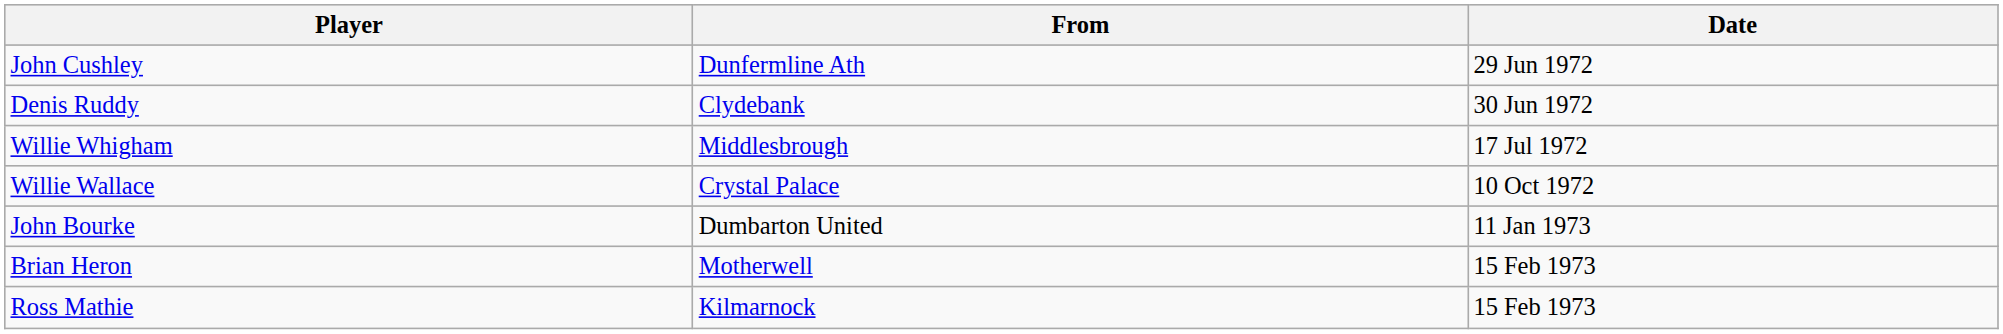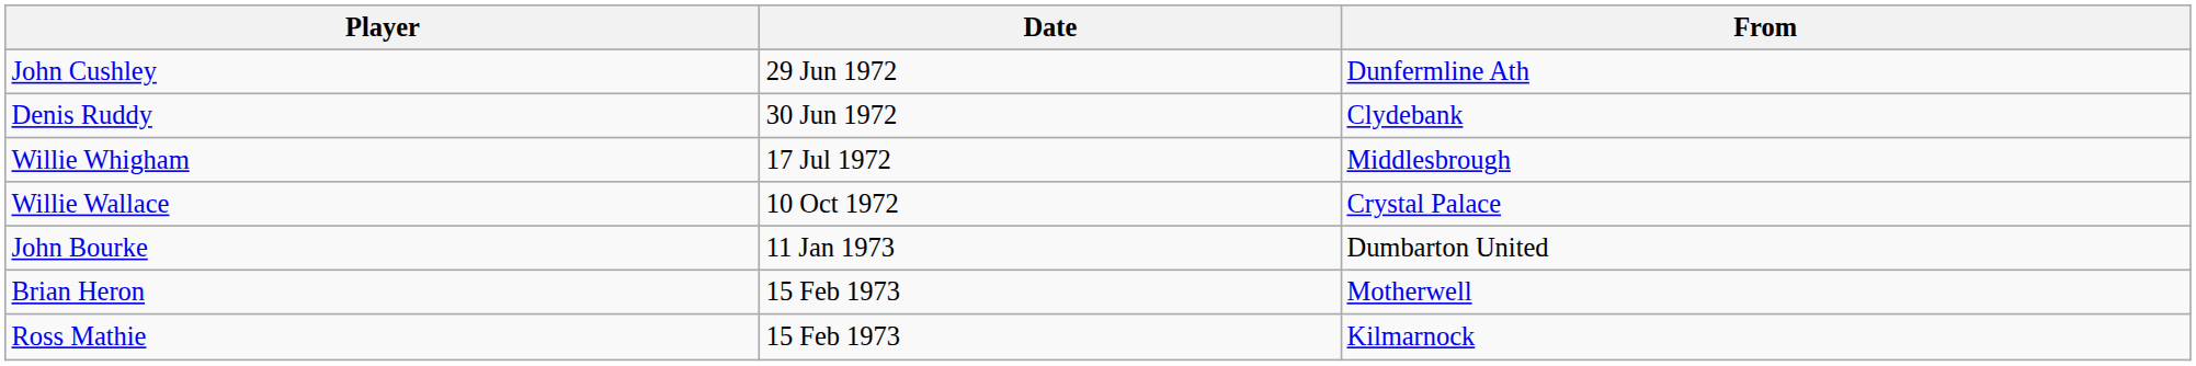 <table class="wikitable" style="text-align:center; font-size:95%;width:98%; text-align:left">
 <tr>
 <th>Player</th>
+<th>Date</th>
 <th>From</th>
-<th>Date</th>
 </tr>
 <tr>
 <td> <a href='#'>John Cushley</a></td>
+<td>29 Jun 1972</td>
 <td> <a href='#'>Dunfermline Ath</a></td>
-<td>29 Jun 1972</td>
 </tr>
 <tr>
 <td> <a href='#'>Denis Ruddy</a></td>
+<td>30 Jun 1972</td>
 <td> <a href='#'>Clydebank</a></td>
-<td>30 Jun 1972</td>
 </tr>
 <tr>
 <td> <a href='#'>Willie Whigham</a></td>
+<td>17 Jul 1972</td>
 <td> <a href='#'>Middlesbrough</a></td>
-<td>17 Jul 1972</td>
 </tr>
 <tr>
 <td> <a href='#'>Willie Wallace</a></td>
+<td>10 Oct 1972</td>
 <td> <a href='#'>Crystal Palace</a></td>
-<td>10 Oct 1972</td>
 </tr>
 <tr>
 <td> <a href='#'>John Bourke</a></td>
+<td>11 Jan 1973</td>
 <td> Dumbarton United</td>
-<td>11 Jan 1973</td>
 </tr>
 <tr>
 <td> <a href='#'>Brian Heron</a></td>
+<td>15 Feb 1973</td>
 <td> <a href='#'>Motherwell</a></td>
-<td>15 Feb 1973</td>
 </tr>
 <tr>
 <td> <a href='#'>Ross Mathie</a></td>
+<td>15 Feb 1973</td>
 <td> <a href='#'>Kilmarnock</a></td>
-<td>15 Feb 1973</td>
 </tr>
 </table>
